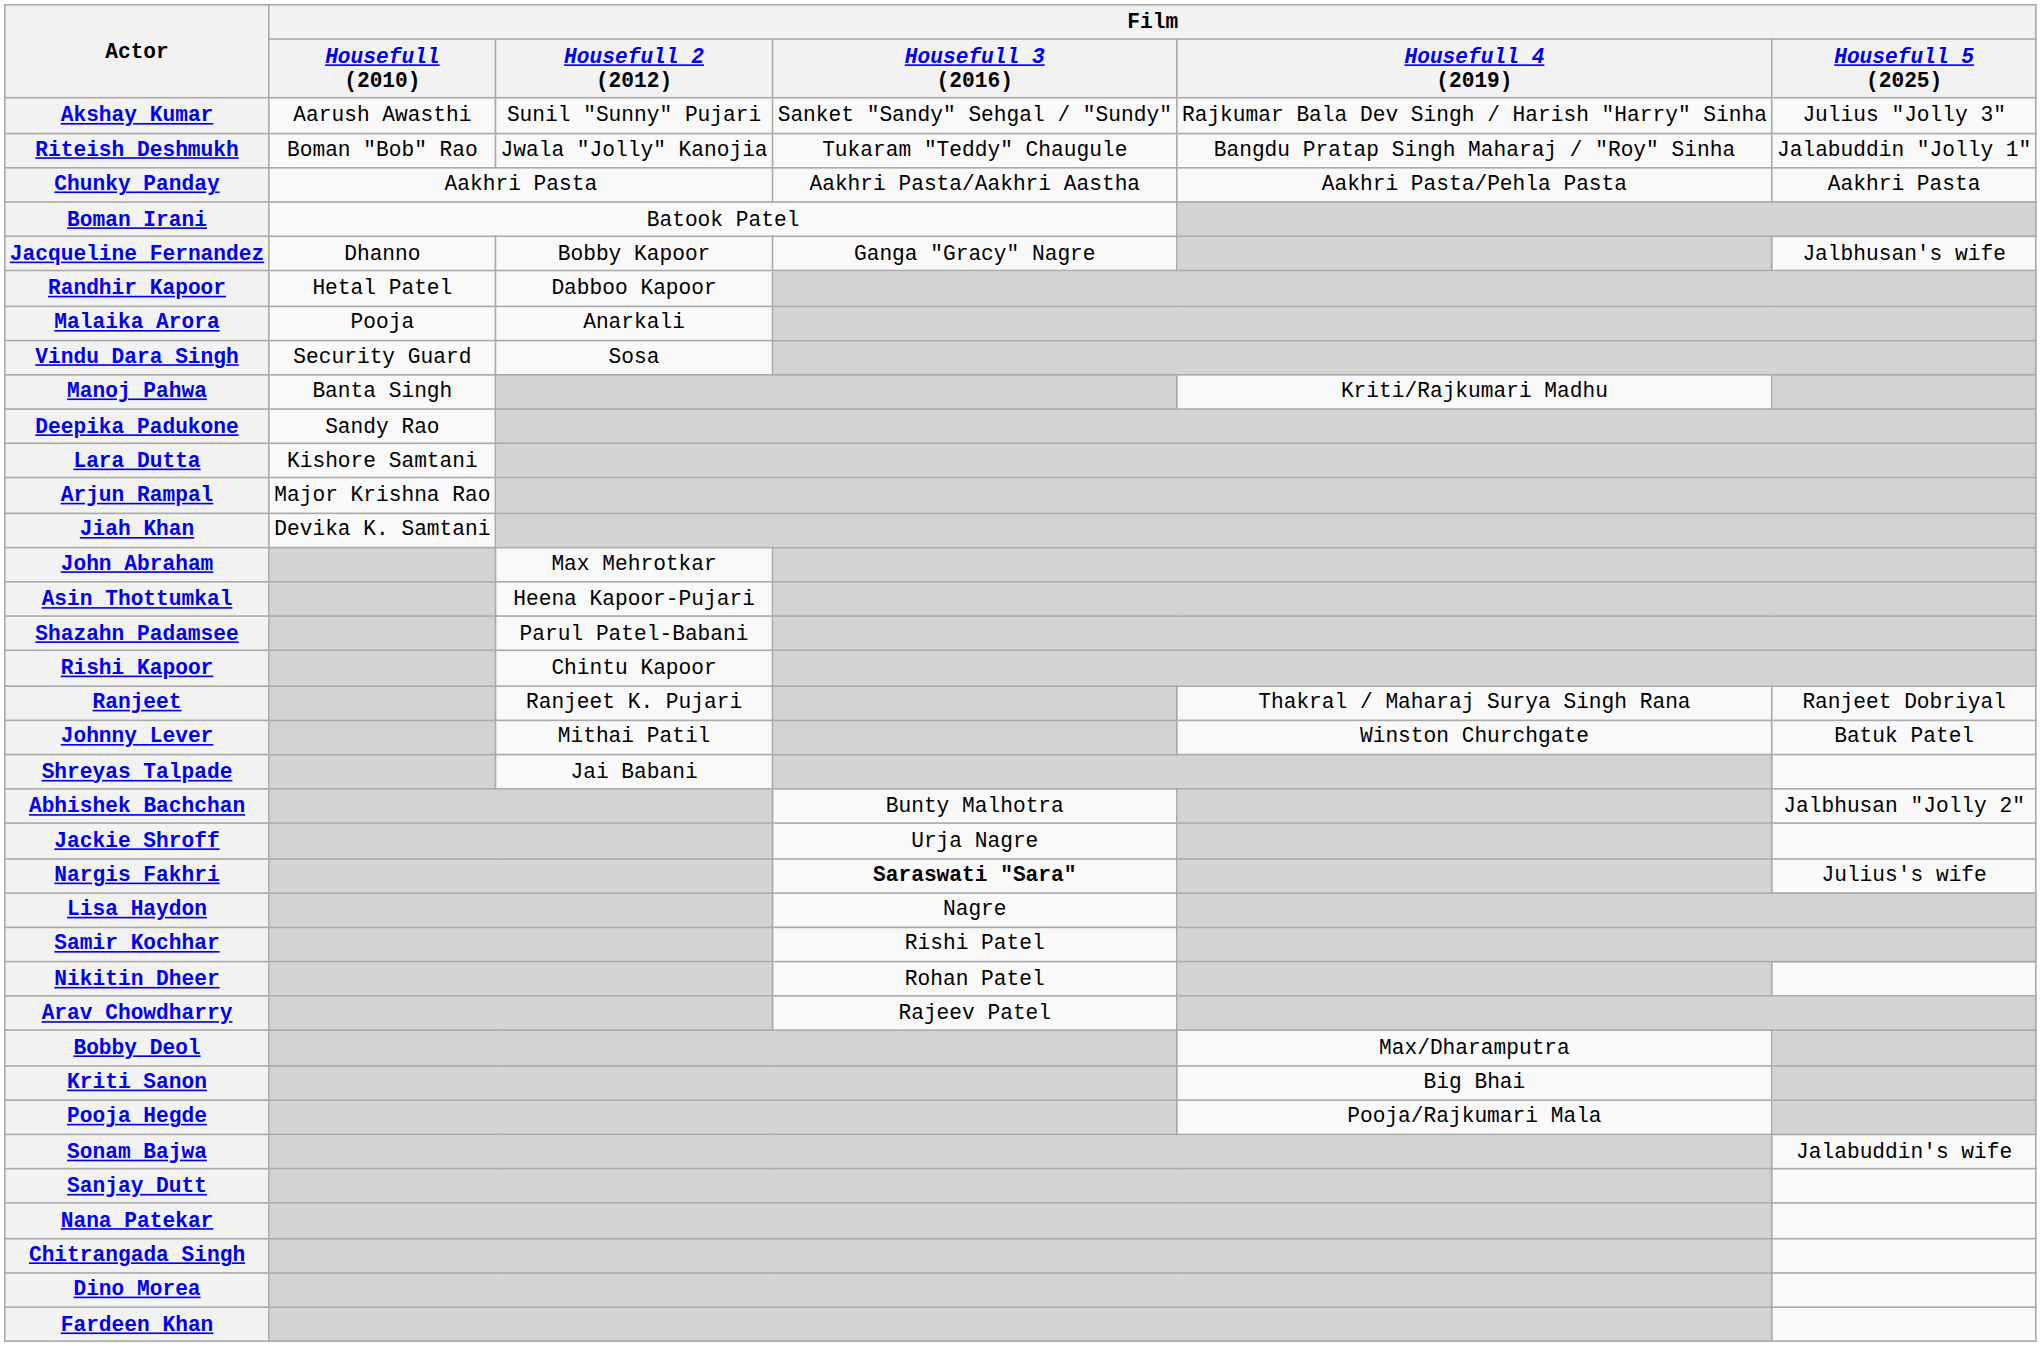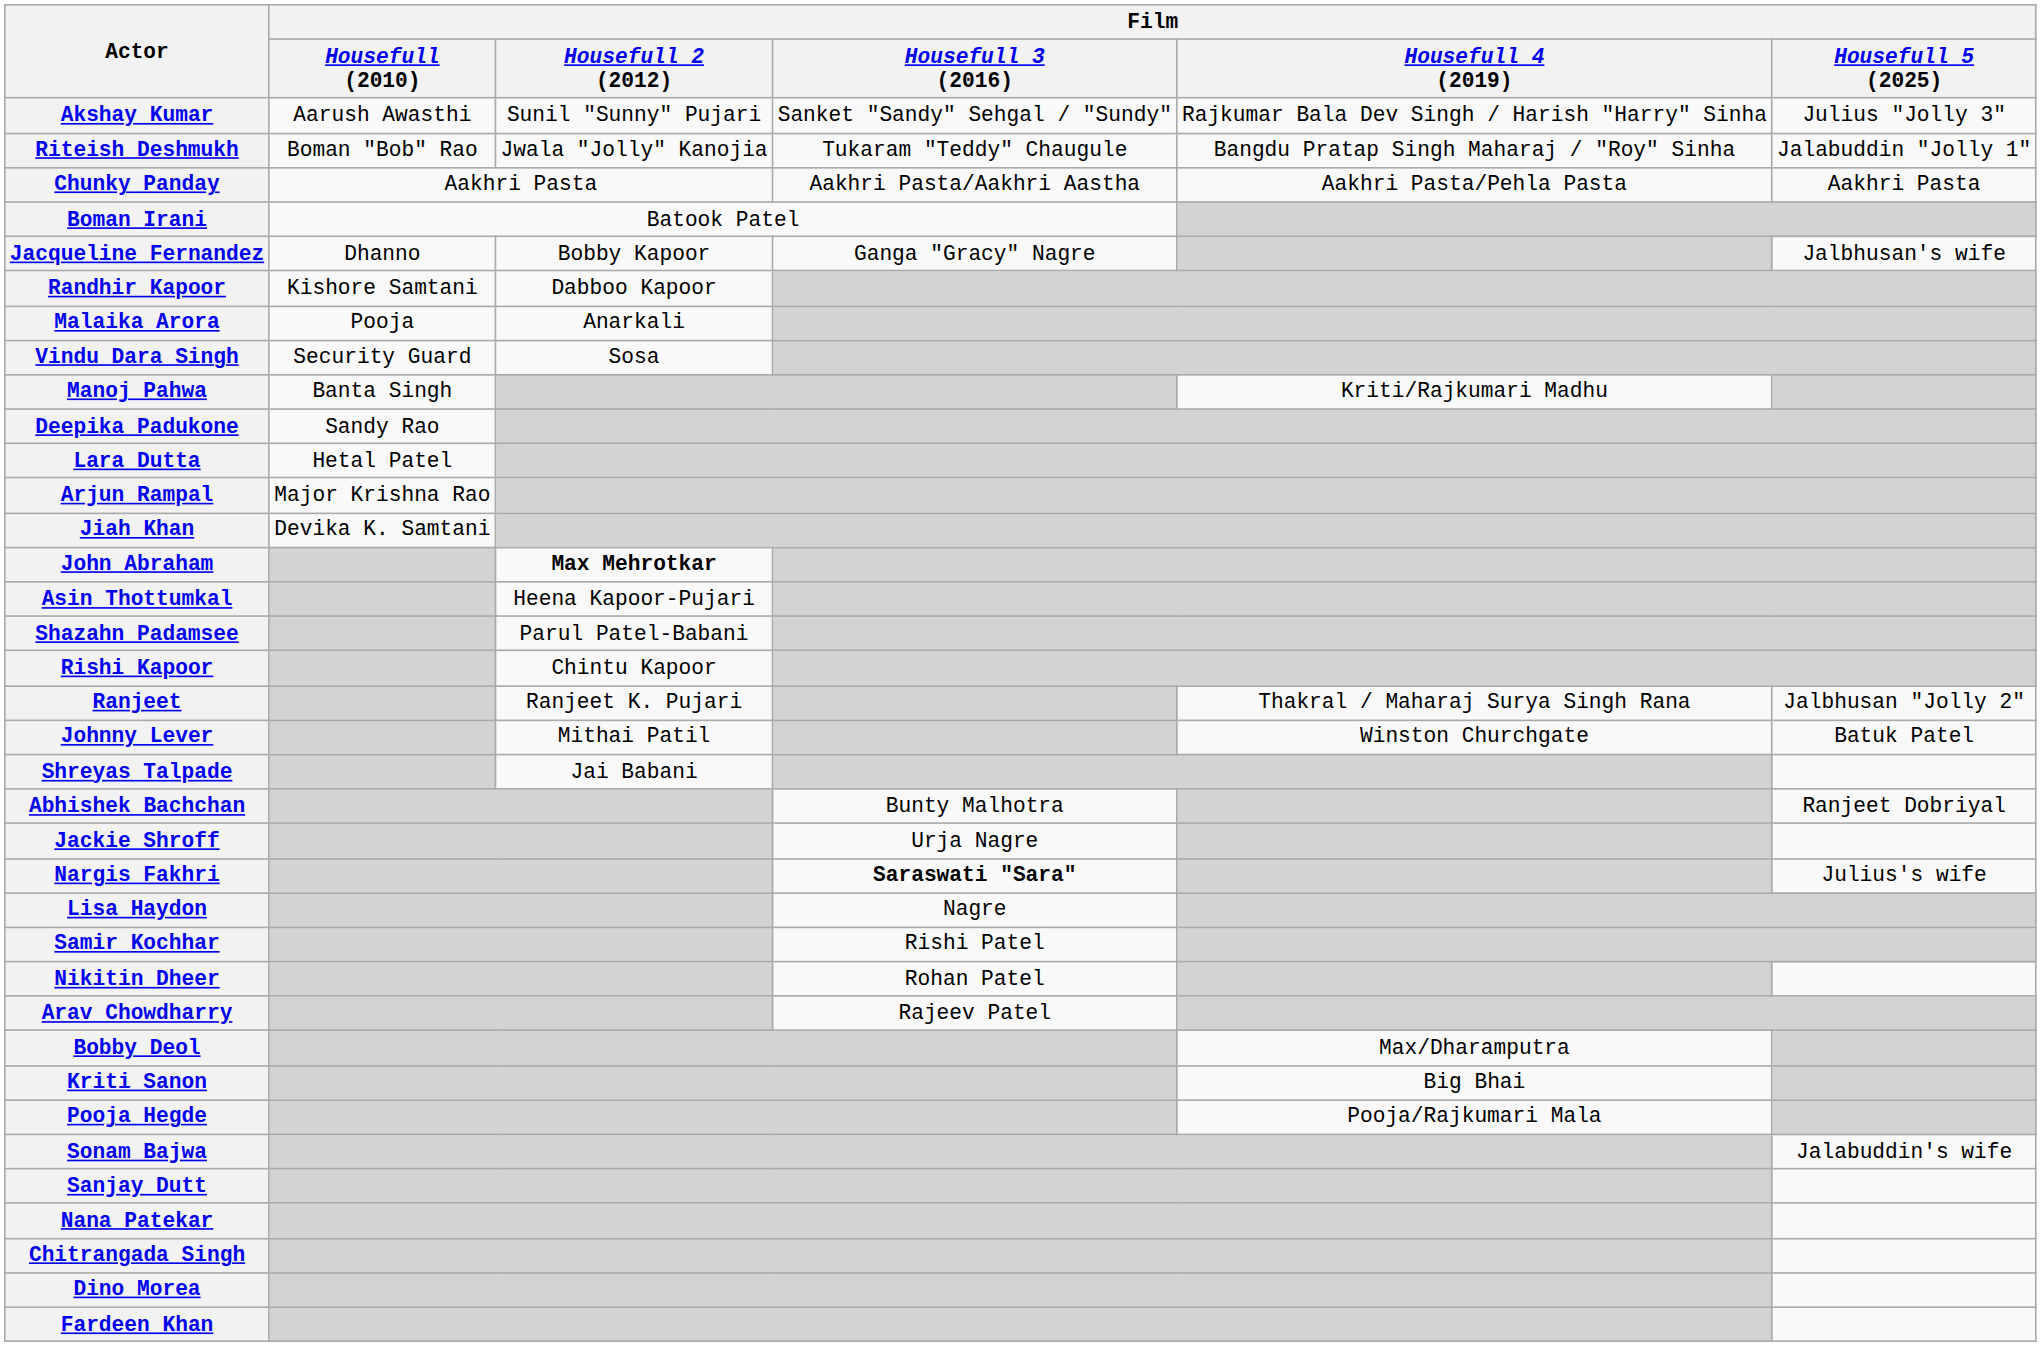 <table class="wikitable" style="text-align:center">
 <tr>
 <th rowspan=2>Actor</th>
 <th colspan="5">Film</th>
 </tr>
 <tr>
 <th><em><a href='#'>Housefull</a></em><br>(2010)</th>
 <th><em><a href='#'>Housefull 2</a></em><br>(2012)</th>
 <th><em><a href='#'>Housefull 3</a></em><br>(2016)</th>
 <th><em><a href='#'>Housefull 4</a></em><br>(2019)</th>
 <th><em><a href='#'>Housefull 5</a></em><br>(2025)</th>
 </tr>
 <tr>
 <th><a href='#'>Akshay Kumar</a></th>
 <td>Aarush Awasthi</td>
 <td>Sunil "Sunny" Pujari</td>
 <td>Sanket "Sandy" Sehgal / "Sundy"</td>
 <td>Rajkumar Bala Dev Singh / Harish "Harry" Sinha</td>
 <td>Julius "Jolly 3"</td>
 </tr>
 <tr>
 <th><a href='#'>Riteish Deshmukh</a></th>
 <td>Boman "Bob" Rao</td>
 <td>Jwala "Jolly" Kanojia</td>
 <td>Tukaram "Teddy" Chaugule</td>
 <td>Bangdu Pratap Singh Maharaj / "Roy" Sinha</td>
 <td>Jalabuddin "Jolly 1"</td>
 </tr>
 <tr>
 <th><a href='#'>Chunky Panday</a></th>
 <td colspan="2">Aakhri Pasta</td>
 <td>Aakhri Pasta/Aakhri Aastha</td>
 <td>Aakhri Pasta/Pehla Pasta</td>
 <td>Aakhri Pasta</td>
 </tr>
 <tr>
 <th><a href='#'>Boman Irani</a></th>
 <td colspan="3">Batook Patel</td>
 <td colspan="2" style="background:#D3D3D3;"></td>
 </tr>
 <tr>
 <th><a href='#'>Jacqueline Fernandez</a></th>
 <td>Dhanno</td>
 <td>Bobby Kapoor</td>
 <td>Ganga "Gracy" Nagre</td>
 <td colspan="1" style="background:#D3D3D3;"></td>
 <td>Jalbhusan's wife</td>
 </tr>
 <tr>
 <th><a href='#'>Randhir Kapoor</a></th>
-<td>Hetal Patel</td>
+<td>Kishore Samtani</td>
 <td>Dabboo Kapoor</td>
 <td colspan="3" style="background:#D3D3D3;"></td>
 </tr>
 <tr>
 <th><a href='#'>Malaika Arora</a></th>
 <td>Pooja</td>
 <td>Anarkali</td>
 <td colspan="3" style="background:#D3D3D3;"></td>
 </tr>
 <tr>
 <th><a href='#'>Vindu Dara Singh</a></th>
 <td>Security Guard</td>
 <td>Sosa</td>
 <td colspan="3" style="background:#D3D3D3;"></td>
 </tr>
 <tr>
 <th><a href='#'>Manoj Pahwa</a></th>
 <td>Banta Singh</td>
 <td colspan="2" style=background:#D3D3D3;></td>
 <td>Kriti/Rajkumari Madhu</td>
 <td colspan="1" style=background:#D3D3D3;></td>
 </tr>
 <tr>
 <th><a href='#'>Deepika Padukone</a></th>
 <td>Sandy Rao</td>
 <td colspan="4" style="background:#D3D3D3;"></td>
 </tr>
 <tr>
 <th><a href='#'>Lara Dutta</a></th>
-<td>Kishore Samtani</td>
+<td>Hetal Patel</td>
 <td colspan="4" style="background:#D3D3D3;"></td>
 </tr>
 <tr>
 <th><a href='#'>Arjun Rampal</a></th>
 <td>Major Krishna Rao</td>
 <td colspan="4" style="background:#D3D3D3;"></td>
 </tr>
 <tr>
 <th><a href='#'>Jiah Khan</a></th>
 <td>Devika K. Samtani</td>
 <td colspan="4" style="background:#D3D3D3;"></td>
 </tr>
 <tr>
 <th><a href='#'>John Abraham</a></th>
 <td colspan="1" style="background:#D3D3D3;"></td>
-<td>Max Mehrotkar</td>
+<td><strong>Max Mehrotkar</strong></td>
 <td colspan="3" style="background:#D3D3D3;"></td>
 </tr>
 <tr>
 <th><a href='#'>Asin Thottumkal</a></th>
 <td colspan="1" style="background:#D3D3D3;"></td>
 <td>Heena Kapoor-Pujari</td>
 <td colspan="3" style="background:#D3D3D3;"></td>
 </tr>
 <tr>
 <th><a href='#'>Shazahn Padamsee</a></th>
 <td colspan="1" style="background:#D3D3D3;"></td>
 <td>Parul Patel-Babani</td>
 <td colspan="3" style="background:#D3D3D3;"></td>
 </tr>
 <tr>
 <th><a href='#'>Rishi Kapoor</a></th>
 <td colspan="1" style="background:#D3D3D3;"></td>
 <td>Chintu Kapoor</td>
 <td colspan="3" style="background:#D3D3D3;"></td>
 </tr>
 <tr>
 <th><a href='#'>Ranjeet</a></th>
 <td colspan=1 style=background:#D3D3D3;></td>
 <td>Ranjeet K. Pujari</td>
 <td colspan=1 style=background:#D3D3D3;></td>
 <td>Thakral / Maharaj Surya Singh Rana</td>
-<td>Ranjeet Dobriyal</td>
+<td>Jalbhusan "Jolly 2"</td>
 </tr>
 <tr>
 <th><a href='#'>Johnny Lever</a></th>
 <td colspan=1 style=background:#D3D3D3;></td>
 <td>Mithai Patil</td>
 <td colspan=1 style=background:#D3D3D3;></td>
 <td>Winston Churchgate</td>
 <td>Batuk Patel</td>
 </tr>
 <tr>
 <th><a href='#'>Shreyas Talpade</a></th>
 <td colspan=1 style=background:#D3D3D3;></td>
 <td>Jai Babani</td>
 <td colspan="2" style=background:#D3D3D3;></td>
 <td></td>
 </tr>
 <tr>
 <th><a href='#'>Abhishek Bachchan</a></th>
 <td colspan=2 style=background:#D3D3D3;></td>
 <td>Bunty Malhotra</td>
 <td colspan=1 style=background:#D3D3D3;></td>
-<td>Jalbhusan "Jolly 2"</td>
+<td>Ranjeet Dobriyal</td>
 </tr>
 <tr>
 <th><a href='#'>Jackie Shroff</a></th>
 <td colspan=2 style=background:#D3D3D3;></td>
 <td>Urja Nagre</td>
 <td colspan=1 style=background:#D3D3D3;></td>
 <td></td>
 </tr>
 <tr>
 <th><a href='#'>Nargis Fakhri</a></th>
 <td colspan=2 style=background:#D3D3D3;></td>
 <td><strong>Saraswati "Sara"</strong></td>
 <td colspan=1 style=background:#D3D3D3;></td>
 <td>Julius's wife</td>
 </tr>
 <tr>
 <th><a href='#'>Lisa Haydon</a></th>
 <td colspan="2" style="background:#D3D3D3;"></td>
 <td> Nagre</td>
 <td colspan="2" style="background:#D3D3D3;"></td>
 </tr>
 <tr>
 <th><a href='#'>Samir Kochhar</a></th>
 <td colspan="2" style="background:#D3D3D3;"></td>
 <td>Rishi Patel</td>
 <td colspan="2" style="background:#D3D3D3;"></td>
 </tr>
 <tr>
 <th><a href='#'>Nikitin Dheer</a></th>
 <td colspan="2" style="background:#D3D3D3;"></td>
 <td>Rohan Patel</td>
 <td colspan="1" style="background:#D3D3D3;"></td>
 <td></td>
 </tr>
 <tr>
 <th><a href='#'>Arav Chowdharry</a></th>
 <td colspan="2" style="background:#D3D3D3;"></td>
 <td>Rajeev Patel</td>
 <td colspan="2" style="background:#D3D3D3;"></td>
 </tr>
 <tr>
 <th><a href='#'>Bobby Deol</a></th>
 <td colspan="3" style="background:#D3D3D3;"></td>
 <td>Max/Dharamputra</td>
 <td colspan="1" style="background:#D3D3D3;"></td>
 </tr>
 <tr>
 <th><a href='#'>Kriti Sanon</a></th>
 <td colspan="3" style="background:#D3D3D3;"></td>
 <td>Big Bhai</td>
 <td colspan="1" style="background:#D3D3D3;"></td>
 </tr>
 <tr>
 <th><a href='#'>Pooja Hegde</a></th>
 <td colspan="3" style="background:#D3D3D3;"></td>
 <td>Pooja/Rajkumari Mala</td>
 <td colspan="1" style="background:#D3D3D3;"></td>
 </tr>
 <tr>
 <th><a href='#'>Sonam Bajwa</a></th>
 <td colspan="4" style="background:#D3D3D3;"></td>
 <td>Jalabuddin's wife</td>
 </tr>
 <tr>
 <th><a href='#'>Sanjay Dutt</a></th>
 <td colspan="4" style="background:#D3D3D3;"></td>
 <td></td>
 </tr>
 <tr>
 <th><a href='#'>Nana Patekar</a></th>
 <td colspan="4" style="background:#D3D3D3;"></td>
 <td></td>
 </tr>
 <tr>
 <th><a href='#'>Chitrangada Singh</a></th>
 <td colspan="4" style="background:#D3D3D3;"></td>
 <td></td>
 </tr>
 <tr>
 <th><a href='#'>Dino Morea</a></th>
 <td colspan="4" style="background:#D3D3D3;"></td>
 <td></td>
 </tr>
 <tr>
 <th><a href='#'>Fardeen Khan</a></th>
 <td colspan="4" style="background:#D3D3D3;"></td>
 <td></td>
 </tr>
 <tr>
 </tr>
 </table>
